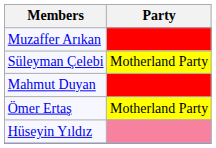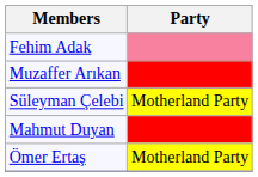 <table class=wikitable style="border:1px solid #8888aa; background-color:#f7f8ff; padding:0px; font-size:90%;">
 <tr>
 <th>Members</th>
 <th>Party</th>
+</tr>
+<tr>
+<td><a href='#'>Fehim Adak</a></td>
+<td style="background: #F7819F"></td>
 </tr>
 <tr>
 <td><a href='#'>Muzaffer Arıkan</a></td>
 <td style="background: #ff0000"></td>
 </tr>
 <tr>
 <td><a href='#'>Süleyman Çelebi</a></td>
 <td style="background: #ffff00">Motherland Party</td>
 </tr>
 <tr>
 <td><a href='#'>Mahmut Duyan</a></td>
 <td style="background: #ff0000"></td>
 </tr>
 <tr>
 <td><a href='#'>Ömer Ertaş</a></td>
 <td style="background: #ffff00">Motherland Party</td>
 </tr>
 <tr>
-<td><a href='#'>Hüseyin Yıldız</a></td>
-<td style="background: #F7819F"></td>
-</tr>
-<tr>
 </tr>
 </table>
